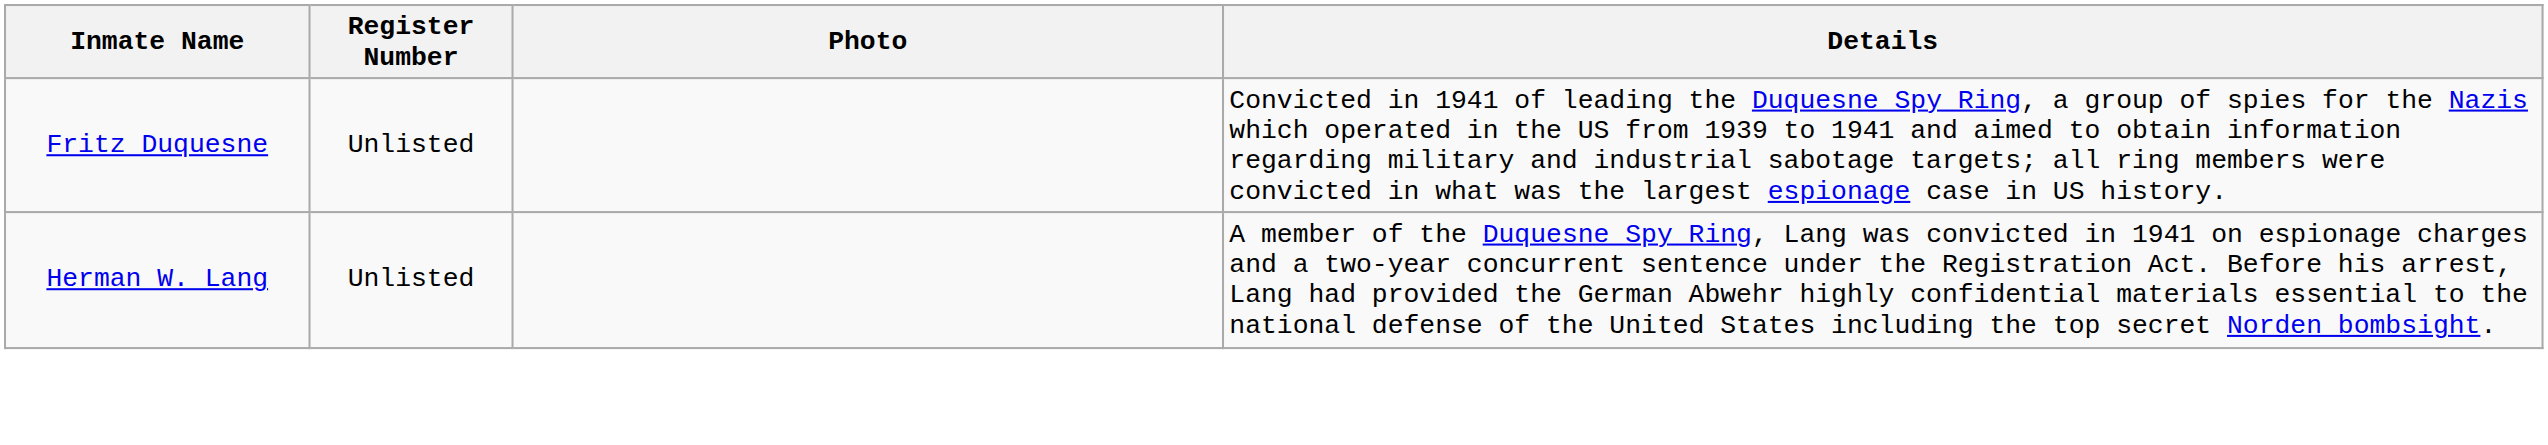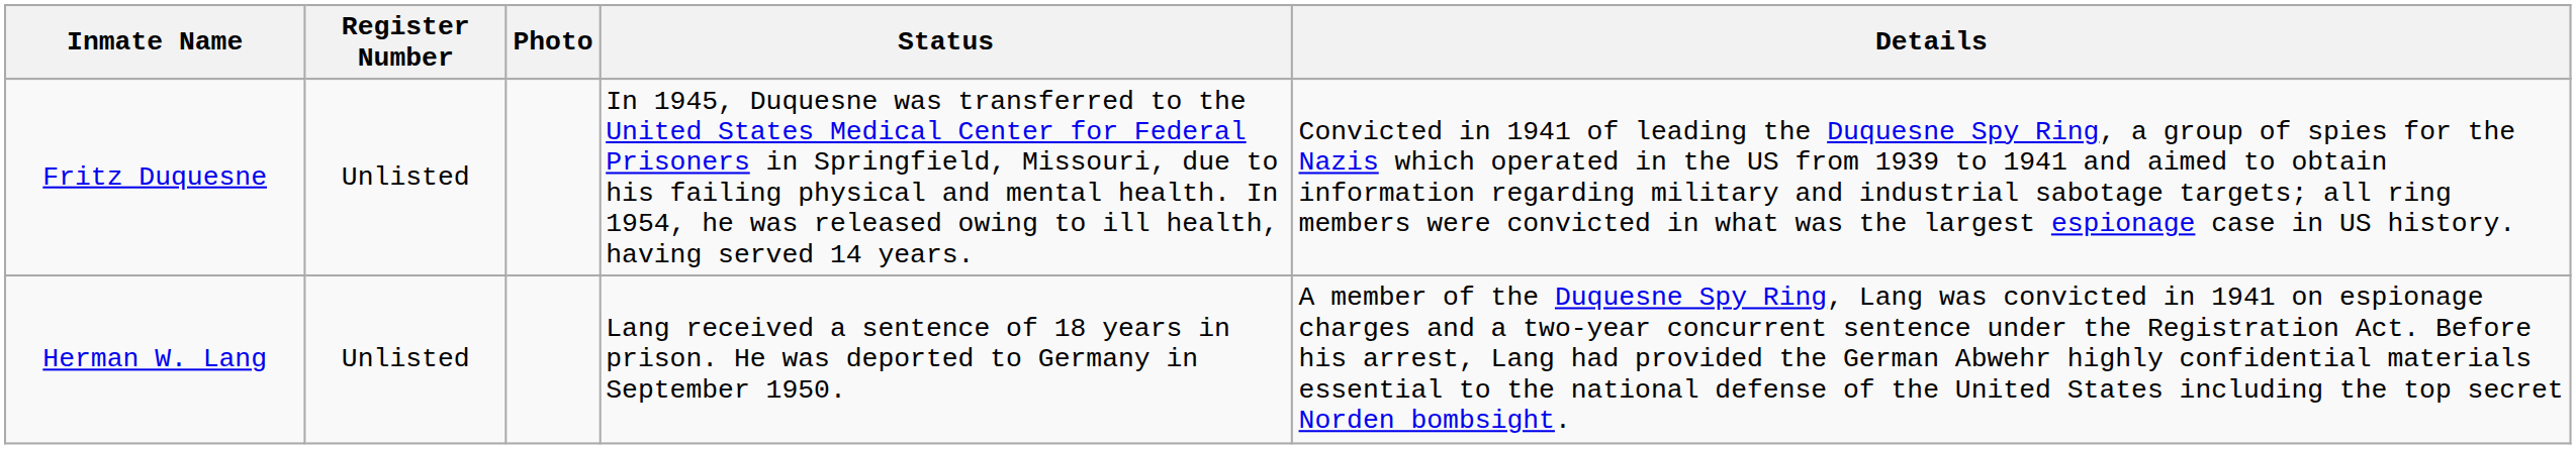 <table class="wikitable sortable">
 <tr>
 <th width=12%>Inmate Name</th>
 <th width=8%>Register Number</th>
 <th>Photo</th>
+<th width=28%>Status</th>
 <th width=52%>Details</th>
 </tr>
 <tr>
 <td style="text-align:center;"><a href='#'>Fritz Duquesne</a></td>
 <td style="text-align:center;">Unlisted</td>
 <td></td>
+<td>In 1945, Duquesne was transferred to the <a href='#'>United States Medical Center for Federal Prisoners</a> in Springfield, Missouri, due to his failing physical and mental health. In 1954, he was released owing to ill health, having served 14 years.</td>
 <td>Convicted in 1941 of leading the <a href='#'>Duquesne Spy Ring</a>, a group of spies for the <a href='#'>Nazis</a> which operated in the US from 1939 to 1941 and aimed to obtain information regarding military and industrial sabotage targets; all ring members were convicted in what was the largest <a href='#'>espionage</a> case in US history.</td>
 </tr>
 <tr>
 <td style="text-align:center;"><a href='#'>Herman W. Lang</a></td>
 <td style="text-align:center;">Unlisted</td>
 <td></td>
+<td>Lang received a sentence of 18 years in prison. He was deported to Germany in September 1950.</td>
 <td>A member of the <a href='#'>Duquesne Spy Ring</a>, Lang was convicted in 1941 on espionage charges and a two-year concurrent sentence under the Registration Act. Before his arrest, Lang had provided the German Abwehr highly confidential materials essential to the national defense of the United States including the top secret <a href='#'>Norden bombsight</a>.</td>
 </tr>
 </table>
